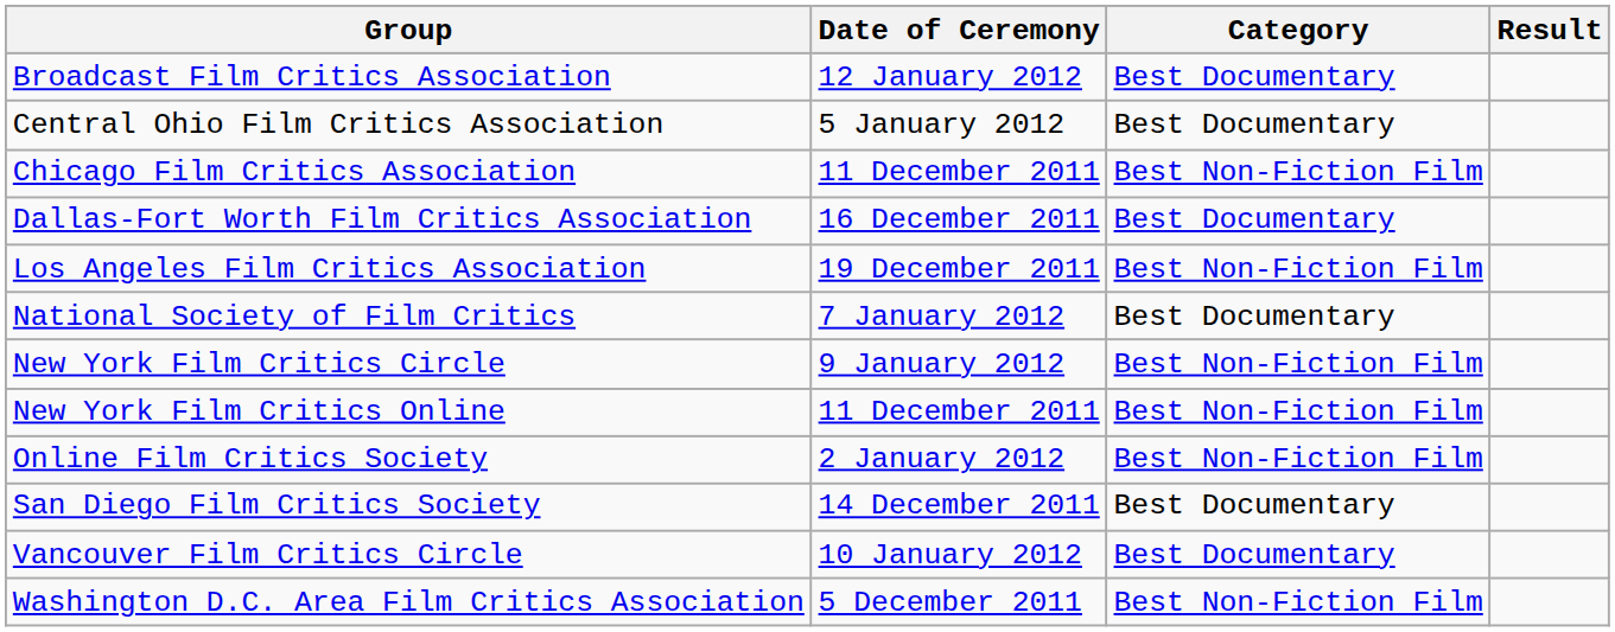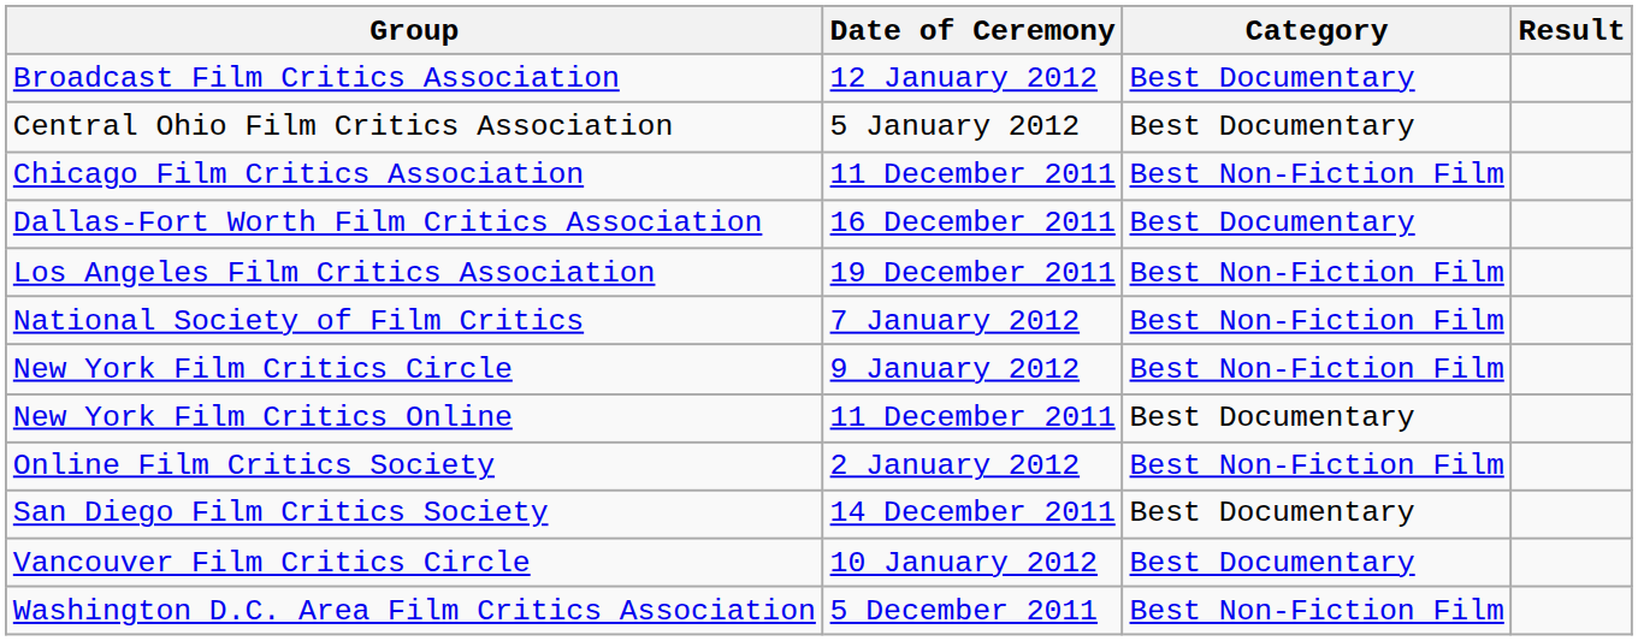 <table class="wikitable sortable" style="font-size:100%;">
 <tr>
 <th>Group</th>
 <th>Date of Ceremony</th>
 <th>Category</th>
 <th>Result</th>
 </tr>
 <tr>
 <td><a href='#'>Broadcast Film Critics Association</a></td>
 <td><a href='#'>12 January 2012</a></td>
 <td><a href='#'>Best Documentary</a></td>
 <td></td>
 </tr>
 <tr>
 <td>Central Ohio Film Critics Association</td>
 <td>5 January 2012</td>
 <td>Best Documentary</td>
 <td></td>
 </tr>
 <tr>
 <td><a href='#'>Chicago Film Critics Association</a></td>
 <td><a href='#'>11 December 2011</a></td>
 <td><a href='#'>Best Non-Fiction Film</a></td>
 <td></td>
 </tr>
 <tr>
 <td><a href='#'>Dallas-Fort Worth Film Critics Association</a></td>
 <td><a href='#'>16 December 2011</a></td>
 <td><a href='#'>Best Documentary</a></td>
 <td></td>
 </tr>
 <tr>
 <td><a href='#'>Los Angeles Film Critics Association</a></td>
 <td><a href='#'>19 December 2011</a></td>
 <td><a href='#'>Best Non-Fiction Film</a></td>
 <td></td>
 </tr>
 <tr>
 <td><a href='#'>National Society of Film Critics</a></td>
 <td><a href='#'>7 January 2012</a></td>
-<td>Best Documentary</td>
+<td><a href='#'>Best Non-Fiction Film</a></td>
 <td></td>
 </tr>
 <tr>
 <td><a href='#'>New York Film Critics Circle</a></td>
 <td><a href='#'>9 January 2012</a></td>
 <td><a href='#'>Best Non-Fiction Film</a></td>
 <td></td>
 </tr>
 <tr>
 <td><a href='#'>New York Film Critics Online</a></td>
 <td><a href='#'>11 December 2011</a></td>
-<td><a href='#'>Best Non-Fiction Film</a></td>
+<td>Best Documentary</td>
 <td></td>
 </tr>
 <tr>
 <td><a href='#'>Online Film Critics Society</a></td>
 <td><a href='#'>2 January 2012</a></td>
 <td><a href='#'>Best Non-Fiction Film</a></td>
 <td></td>
 </tr>
 <tr>
 <td><a href='#'>San Diego Film Critics Society</a></td>
 <td><a href='#'>14 December 2011</a></td>
 <td>Best Documentary</td>
 <td></td>
 </tr>
 <tr>
 <td><a href='#'>Vancouver Film Critics Circle</a></td>
 <td><a href='#'>10 January 2012</a></td>
 <td><a href='#'>Best Documentary</a></td>
 <td></td>
 </tr>
 <tr>
 <td><a href='#'>Washington D.C. Area Film Critics Association</a></td>
 <td><a href='#'>5 December 2011</a></td>
 <td><a href='#'>Best Non-Fiction Film</a></td>
 <td></td>
 </tr>
 </table>
